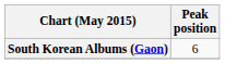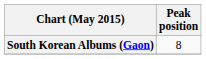 <table class="wikitable plainrowheaders" style="text-align:center">
 <tr>
 <th scope="col">Chart (May 2015)</th>
 <th scope="col">Peak<br>position</th>
 </tr>
 <tr>
 <th scope="row">South Korean Albums (<a href='#'>Gaon</a>)</th>
-<td style="text-align:center;">6</td>
+<td style="text-align:center;">8</td>
 </tr>
 <tr>
 </tr>
 </table>
